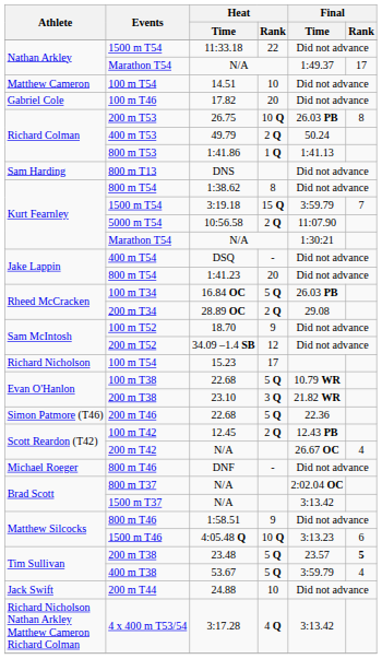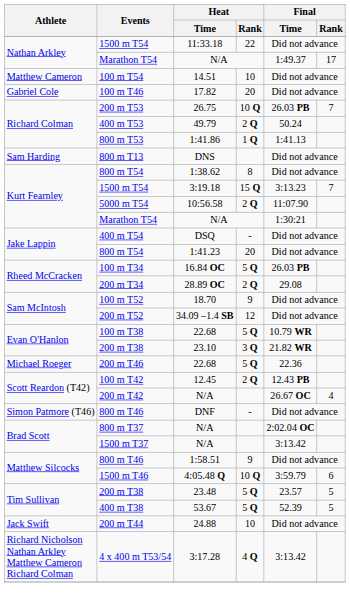 <table class=wikitable>
 <tr>
 <th rowspan="2">Athlete</th>
 <th rowspan="2">Events</th>
 <th colspan="2">Heat</th>
 <th colspan="2">Final</th>
 </tr>
 <tr>
 <th>Time</th>
 <th>Rank</th>
 <th>Time</th>
 <th>Rank</th>
 </tr>
 <tr>
 </tr>
 <tr>
 <td rowspan=2><a href='#'>Nathan Arkley</a></td>
 <td><a href='#'>1500 m T54</a></td>
 <td align="center">11:33.18</td>
 <td align="center">22</td>
 <td align="center" colspan=2>Did not advance</td>
 </tr>
 <tr>
 <td><a href='#'>Marathon T54</a></td>
 <td align="center" colspan=2>N/A</td>
 <td align="center">1:49.37</td>
 <td align="center">17</td>
 </tr>
 <tr>
 <td><a href='#'>Matthew Cameron</a></td>
 <td><a href='#'>100 m T54</a></td>
 <td align="center">14.51</td>
 <td align="center">10</td>
 <td align="center" colspan=2>Did not advance</td>
 </tr>
 <tr>
 <td><a href='#'>Gabriel Cole</a></td>
 <td><a href='#'>100 m T46</a></td>
 <td align="center">17.82</td>
 <td align="center">20</td>
 <td align="center" colspan=2>Did not advance</td>
 </tr>
 <tr>
 <td rowspan=3><a href='#'>Richard Colman</a></td>
 <td><a href='#'>200 m T53</a></td>
 <td align="center">26.75</td>
 <td align="center">10 <strong>Q</strong></td>
 <td align="center">26.03 <strong>PB</strong></td>
-<td align="center">8</td>
+<td align="center">7</td>
 </tr>
 <tr>
 <td><a href='#'>400 m T53</a></td>
 <td align="center">49.79</td>
 <td align="center">2 <strong>Q</strong></td>
 <td align="center">50.24</td>
 <td align="center"></td>
 </tr>
 <tr>
 <td><a href='#'>800 m T53</a></td>
 <td align="center">1:41.86</td>
 <td align="center">1 <strong>Q</strong></td>
 <td align="center">1:41.13</td>
 <td align="center"></td>
 </tr>
 <tr>
 <td><a href='#'>Sam Harding</a></td>
 <td><a href='#'>800 m T13</a></td>
 <td align="center">DNS</td>
 <td align="center"></td>
 <td align="center" colspan=2>Did not advance</td>
 </tr>
 <tr>
 <td rowspan=4><a href='#'>Kurt Fearnley</a></td>
 <td><a href='#'>800 m T54</a></td>
 <td align="center">1:38.62</td>
 <td align="center">8</td>
 <td align="center" colspan=2>Did not advance</td>
 </tr>
 <tr>
 <td><a href='#'>1500 m T54</a></td>
 <td align="center">3:19.18</td>
 <td align="center">15 <strong>Q</strong></td>
-<td align="center">3:59.79</td>
+<td align="center">3:13.23</td>
 <td align="center">7</td>
 </tr>
 <tr>
 <td><a href='#'>5000 m T54</a></td>
 <td align="center">10:56.58</td>
 <td align="center">2 <strong>Q</strong></td>
 <td align="center">11:07.90</td>
 <td align="center"></td>
 </tr>
 <tr>
 <td><a href='#'>Marathon T54</a></td>
 <td align="center" colspan=2>N/A</td>
 <td align="center">1:30:21</td>
 <td align="center"></td>
 </tr>
 <tr>
 <td rowspan=2><a href='#'>Jake Lappin</a></td>
 <td><a href='#'>400 m T54</a></td>
 <td align="center">DSQ</td>
 <td align="center">-</td>
 <td align="center" colspan=2>Did not advance</td>
 </tr>
 <tr>
 <td><a href='#'>800 m T54</a></td>
 <td align="center">1:41.23</td>
 <td align="center">20</td>
 <td align="center" colspan=2>Did not advance</td>
 </tr>
 <tr>
 <td rowspan=2><a href='#'>Rheed McCracken</a></td>
 <td><a href='#'>100 m T34</a></td>
 <td align="center">16.84 <strong>OC</strong></td>
 <td align="center">5 <strong>Q</strong></td>
 <td align="center">26.03 <strong>PB</strong></td>
 <td align="center"></td>
 </tr>
 <tr>
 <td><a href='#'>200 m T34</a></td>
 <td align="center">28.89 <strong>OC</strong></td>
 <td align="center">2 <strong>Q</strong></td>
 <td align="center">29.08</td>
 <td align="center"></td>
 </tr>
 <tr>
 <td rowspan=2><a href='#'>Sam McIntosh</a></td>
 <td><a href='#'>100 m T52</a></td>
 <td align="center">18.70</td>
 <td align="center">9</td>
 <td align="center" colspan=2>Did not advance</td>
 </tr>
 <tr>
 <td><a href='#'>200 m T52</a></td>
 <td align="center">34.09 –1.4 <strong>SB</strong></td>
 <td align="center">12</td>
 <td align="center" colspan=2>Did not advance</td>
 </tr>
 <tr>
-<td><a href='#'>Richard Nicholson</a></td>
-<td><a href='#'>100 m T54</a></td>
-<td align="center">15.23</td>
-<td align="center">17</td>
-<td align="center"></td>
-<td align="center"></td>
-</tr>
-<tr>
 <td rowspan=2><a href='#'>Evan O'Hanlon</a></td>
 <td><a href='#'>100 m T38</a></td>
 <td align="center">22.68</td>
 <td align="center">5 <strong>Q</strong></td>
 <td align="center">10.79 <strong>WR</strong></td>
 <td align="center"></td>
 </tr>
 <tr>
 <td><a href='#'>200 m T38</a></td>
 <td align="center">23.10</td>
 <td align="center">3 <strong>Q</strong></td>
 <td align="center">21.82 <strong>WR</strong></td>
 <td align="center"></td>
 </tr>
 <tr>
-<td><a href='#'>Simon Patmore</a> (T46)</td>
+<td><a href='#'>Michael Roeger</a></td>
 <td><a href='#'>200 m T46</a></td>
 <td align="center">22.68</td>
 <td align="center">5 <strong>Q</strong></td>
 <td align="center">22.36</td>
 <td align="center"></td>
 </tr>
 <tr>
 <td rowspan=2><a href='#'>Scott Reardon</a> (T42)</td>
 <td><a href='#'>100 m T42</a></td>
 <td align="center">12.45</td>
 <td align="center">2 <strong>Q</strong></td>
 <td align="center">12.43 <strong>PB</strong></td>
 <td align="center"></td>
 </tr>
 <tr>
 <td><a href='#'>200 m T42</a></td>
 <td align="center">N/A</td>
 <td align="center"></td>
 <td align="center">26.67 <strong>OC</strong></td>
 <td align="center">4</td>
 </tr>
 <tr>
-<td><a href='#'>Michael Roeger</a></td>
+<td><a href='#'>Simon Patmore</a> (T46)</td>
 <td><a href='#'>800 m T46</a></td>
 <td align="center">DNF</td>
 <td align="center">-</td>
 <td align="center" colspan=2>Did not advance</td>
 </tr>
 <tr>
 <td rowspan=2><a href='#'>Brad Scott</a></td>
 <td><a href='#'>800 m T37</a></td>
 <td align="center">N/A</td>
 <td align="center"></td>
 <td align="center">2:02.04 <strong>OC</strong></td>
 <td align="center"></td>
 </tr>
 <tr>
 <td><a href='#'>1500 m T37</a></td>
 <td align="center">N/A</td>
 <td align="center"></td>
 <td align="center">3:13.42</td>
 <td align="center"></td>
 </tr>
 <tr>
 <td rowspan=2><a href='#'>Matthew Silcocks</a></td>
 <td><a href='#'>800 m T46</a></td>
 <td align="center">1:58.51</td>
 <td align="center">9</td>
 <td align="center" colspan=2>Did not advance</td>
 </tr>
 <tr>
 <td><a href='#'>1500 m T46</a></td>
 <td align="center">4:05.48 <strong>Q</strong></td>
 <td align="center">10 <strong>Q</strong></td>
-<td align="center">3:13.23</td>
+<td align="center">3:59.79</td>
 <td align="center">6</td>
 </tr>
 <tr>
 <td rowspan=2><a href='#'>Tim Sullivan</a></td>
 <td><a href='#'>200 m T38</a></td>
 <td align="center">23.48</td>
 <td align="center">5 <strong>Q</strong></td>
 <td align="center">23.57</td>
-<td align="center"><strong>5</strong></td>
+<td align="center">5</td>
 </tr>
 <tr>
 <td><a href='#'>400 m T38</a></td>
 <td align="center">53.67</td>
 <td align="center">5 <strong>Q</strong></td>
-<td align="center">3:59.79</td>
-<td align="center">4</td>
+<td align="center">52.39</td>
+<td align="center">5</td>
 </tr>
 <tr>
 <td><a href='#'>Jack Swift</a></td>
 <td><a href='#'>200 m T44</a></td>
 <td align="center">24.88</td>
 <td align="center">10</td>
 <td align="center" colspan=2>Did not advance</td>
 </tr>
 <tr>
 <td rowspan=1><a href='#'>Richard Nicholson</a><br><a href='#'>Nathan Arkley</a><br> <a href='#'>Matthew Cameron</a><br> <a href='#'>Richard Colman</a><br></td>
 <td><a href='#'>4 x 400 m T53/54</a></td>
 <td align="center">3:17.28</td>
 <td align="center">4 <strong>Q</strong></td>
 <td align="center">3:13.42</td>
 <td align="center"></td>
 </tr>
 <tr>
 </tr>
 </table>
